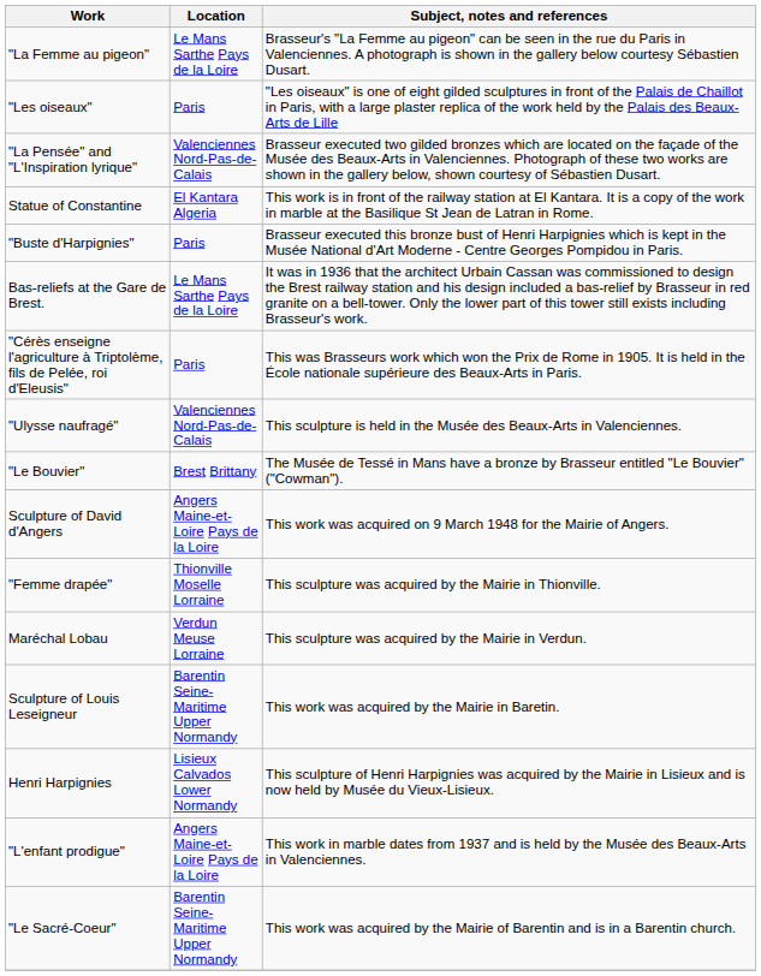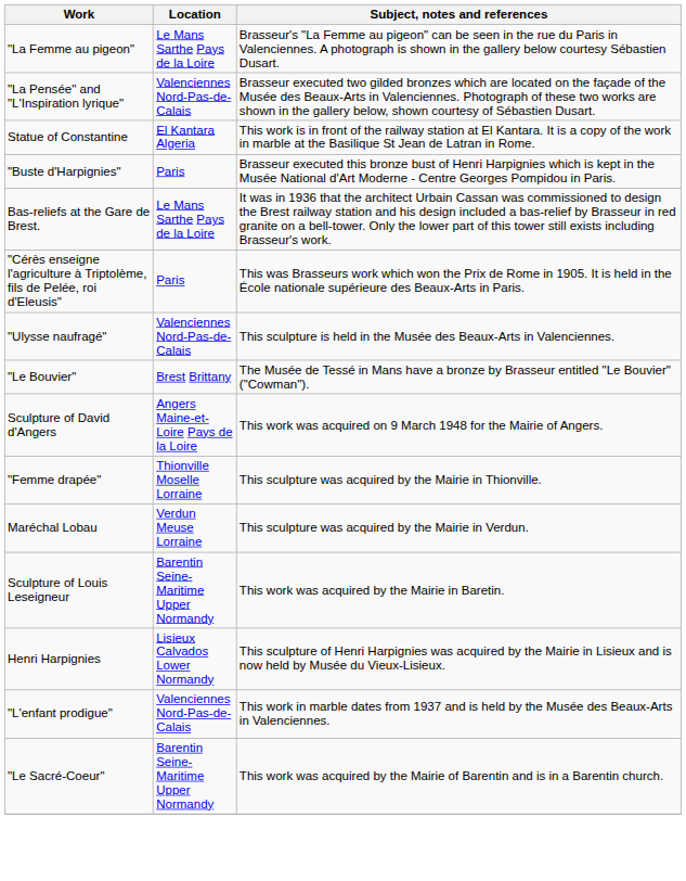 <table class="wikitable sortable">
 <tr>
 <th style="width:200px">Work</th>
 <th style="width:100px">Location</th>
 <th style="width:650px" class="unsortable">Subject, notes and references</th>
 </tr>
 <tr>
 <td>"La Femme au pigeon"</td>
 <td><a href='#'>Le Mans</a> <a href='#'>Sarthe</a> <a href='#'>Pays de la Loire</a></td>
 <td>Brasseur's "La Femme au pigeon" can be seen in the rue du Paris in Valenciennes. A photograph is shown in the gallery below courtesy Sébastien Dusart.</td>
-</tr>
-<tr>
-<td>"Les oiseaux"</td>
-<td><a href='#'>Paris</a></td>
-<td>"Les oiseaux" is one of eight gilded sculptures in front of the <a href='#'>Palais de Chaillot</a> in Paris, with a large plaster replica of the work held by the <a href='#'>Palais des Beaux-Arts de Lille</a></td>
 </tr>
 <tr>
 <td>"La Pensée" and "L'Inspiration lyrique"</td>
 <td><a href='#'>Valenciennes</a> <a href='#'>Nord-Pas-de-Calais</a></td>
 <td>Brasseur executed two gilded bronzes which are located on the façade of the Musée des Beaux-Arts in Valenciennes. Photograph of these two works are shown in the gallery below, shown courtesy of Sébastien Dusart.</td>
 </tr>
 <tr>
 <td>Statue of Constantine</td>
 <td><a href='#'>El Kantara</a> <a href='#'>Algeria</a></td>
 <td>This work is in front of the railway station at El Kantara. It is a copy of the work in marble at the Basilique St Jean de Latran in Rome.</td>
 </tr>
 <tr>
 <td>"Buste d'Harpignies"</td>
 <td><a href='#'>Paris</a></td>
 <td>Brasseur executed this bronze bust of Henri Harpignies which is kept in the Musée National d'Art Moderne - Centre Georges Pompidou in Paris.</td>
 </tr>
 <tr>
 <td>Bas-reliefs at the Gare de Brest.</td>
 <td><a href='#'>Le Mans</a> <a href='#'>Sarthe</a> <a href='#'>Pays de la Loire</a></td>
 <td>It was in 1936 that the architect Urbain Cassan was commissioned to design the Brest railway station and his design included a bas-relief by Brasseur in red granite on a bell-tower. Only the lower part of this tower still exists including Brasseur's work.</td>
 </tr>
 <tr>
 <td>"Cérès enseigne l'agriculture à Triptolème, fils de Pelée, roi d'Eleusis"</td>
 <td><a href='#'>Paris</a></td>
 <td>This was Brasseurs work which won the Prix de Rome in 1905. It is held in the École nationale supérieure des Beaux-Arts in Paris.</td>
 </tr>
 <tr>
 <td>"Ulysse naufragé"</td>
 <td><a href='#'>Valenciennes</a> <a href='#'>Nord-Pas-de-Calais</a></td>
 <td>This sculpture is held in the Musée des Beaux-Arts in Valenciennes.</td>
 </tr>
 <tr>
 <td>"Le Bouvier"</td>
 <td><a href='#'>Brest</a> <a href='#'>Brittany</a></td>
 <td>The Musée de Tessé in Mans have a bronze by Brasseur entitled "Le Bouvier" ("Cowman").</td>
 </tr>
 <tr>
 <td>Sculpture of David d'Angers</td>
 <td><a href='#'>Angers</a> <a href='#'>Maine-et-Loire</a> <a href='#'>Pays de la Loire</a></td>
 <td>This work was acquired on 9 March 1948 for the Mairie of Angers.</td>
 </tr>
 <tr>
 <td>"Femme drapée"</td>
 <td><a href='#'>Thionville</a> <a href='#'>Moselle</a> <a href='#'>Lorraine</a></td>
 <td>This sculpture was acquired by the Mairie in Thionville.</td>
 </tr>
 <tr>
 <td>Maréchal Lobau</td>
 <td><a href='#'>Verdun</a> <a href='#'>Meuse</a> <a href='#'>Lorraine</a></td>
 <td>This sculpture was acquired by the Mairie in Verdun.</td>
 </tr>
 <tr>
 <td>Sculpture of Louis Leseigneur</td>
 <td><a href='#'>Barentin</a>  <a href='#'>Seine-Maritime</a> <a href='#'>Upper Normandy</a></td>
 <td>This work was acquired by the Mairie in Baretin.</td>
 </tr>
 <tr>
 <td>Henri Harpignies</td>
 <td><a href='#'>Lisieux</a> <a href='#'>Calvados</a> <a href='#'>Lower Normandy</a></td>
 <td>This sculpture of Henri Harpignies was acquired by the Mairie in Lisieux and is now held by Musée du Vieux-Lisieux.</td>
 </tr>
 <tr>
 <td>"L'enfant prodigue"</td>
-<td><a href='#'>Angers</a> <a href='#'>Maine-et-Loire</a> <a href='#'>Pays de la Loire</a></td>
+<td><a href='#'>Valenciennes</a> <a href='#'>Nord-Pas-de-Calais</a></td>
 <td>This work in marble dates from 1937 and is held by the Musée des Beaux-Arts in Valenciennes.</td>
 </tr>
 <tr>
 <td>"Le Sacré-Coeur"</td>
 <td><a href='#'>Barentin</a>  <a href='#'>Seine-Maritime</a> <a href='#'>Upper Normandy</a></td>
 <td>This work was acquired by the Mairie of Barentin and is in a Barentin church.</td>
 </tr>
 <tr>
 </tr>
 </table>
